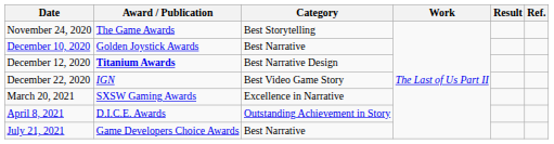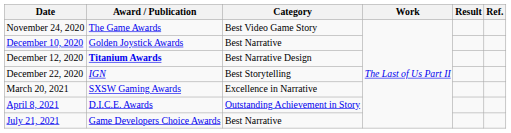 <table class="wikitable plainrowheaders sortable">
 <tr>
 <th scope="col">Date</th>
 <th scope="col">Award / Publication</th>
 <th scope="col">Category</th>
 <th scope="col">Work</th>
 <th scope="col">Result</th>
 <th scope="col" class="unsortable">Ref.</th>
 </tr>
 <tr>
 <td>November 24, 2020</td>
 <td><a href='#'>The Game Awards</a></td>
-<td>Best Storytelling</td>
+<td>Best Video Game Story</td>
 <td rowspan="7"><em><a href='#'>The Last of Us Part II</a></em></td>
 <td></td>
 <td style="text-align:center;"></td>
 </tr>
 <tr>
 <td><a href='#'>December 10, 2020</a></td>
 <td><a href='#'>Golden Joystick Awards</a></td>
 <td>Best Narrative</td>
 <td></td>
 <td style="text-align:center;"></td>
 </tr>
 <tr>
 <td>December 12, 2020</td>
 <td><strong><a href='#'>Titanium Awards</a></strong></td>
 <td>Best Narrative Design</td>
 <td></td>
 <td style="text-align:center;"></td>
 </tr>
 <tr>
 <td>December 22, 2020</td>
 <td><em><a href='#'>IGN</a></em></td>
-<td>Best Video Game Story</td>
+<td>Best Storytelling</td>
 <td></td>
 <td style="text-align:center;"></td>
 </tr>
 <tr>
 <td>March 20, 2021</td>
 <td><a href='#'>SXSW Gaming Awards</a></td>
 <td>Excellence in Narrative</td>
 <td></td>
 <td style="text-align:center;"></td>
 </tr>
 <tr>
 <td><a href='#'>April 8, 2021</a></td>
 <td><a href='#'>D.I.C.E. Awards</a></td>
 <td><a href='#'>Outstanding Achievement in Story</a></td>
 <td></td>
 <td style="text-align:center;"></td>
 </tr>
 <tr>
 <td><a href='#'>July 21, 2021</a></td>
 <td><a href='#'>Game Developers Choice Awards</a></td>
 <td>Best Narrative</td>
 <td></td>
 <td style="text-align:center;"></td>
 </tr>
 </table>
